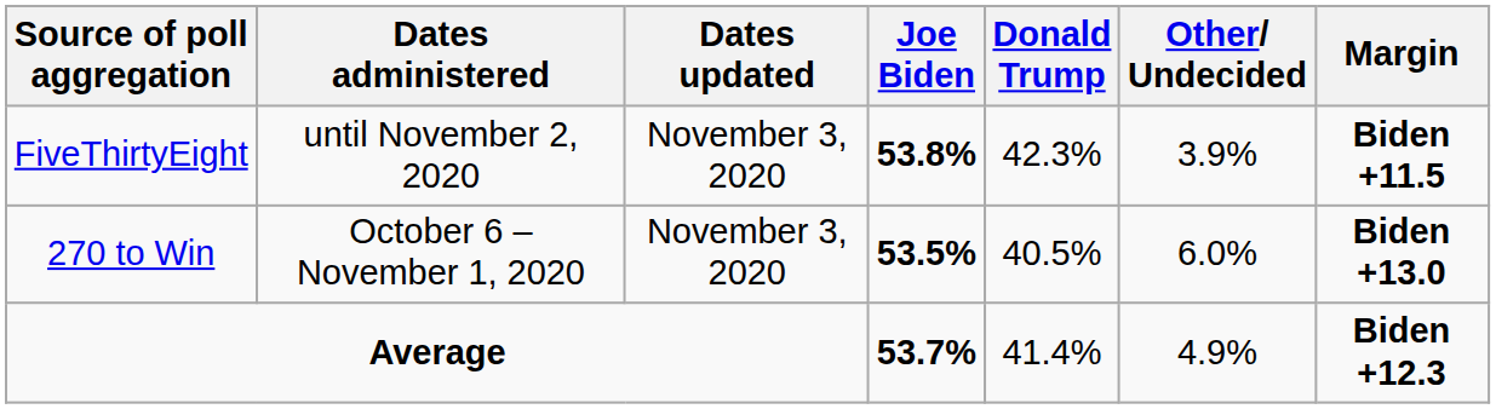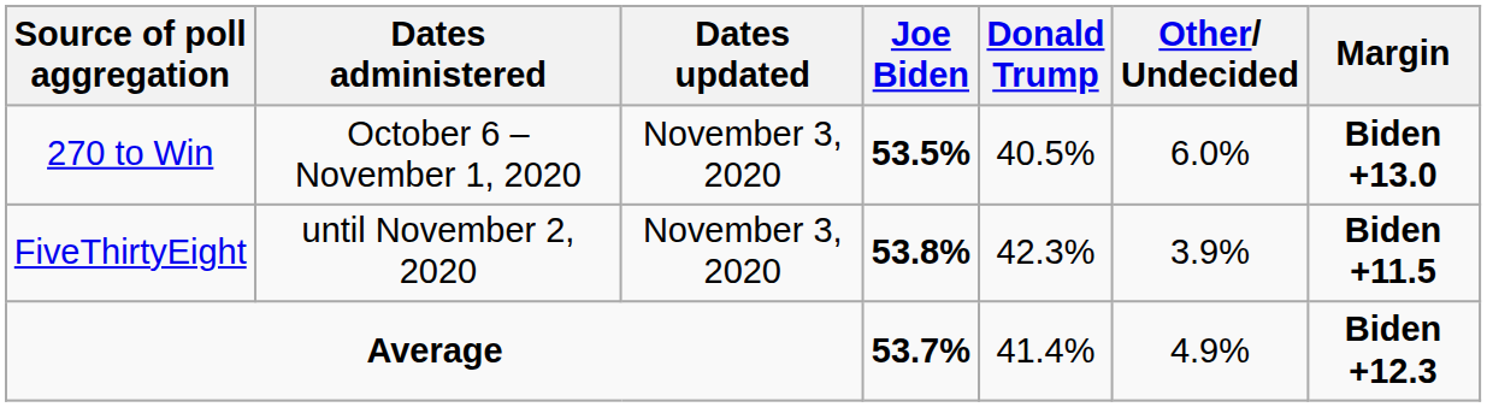 <table class="wikitable sortable" style="text-align:center;font-size:90%;line-height:17px">
 <tr>
 <th>Source of poll<br>aggregation</th>
 <th>Dates<br> administered</th>
 <th>Dates<br> updated</th>
 <th class="unsortable"><a href='#'>Joe<br>Biden</a><br></th>
 <th class="unsortable"><a href='#'>Donald<br>Trump</a><br></th>
 <th class="unsortable"><a href='#'>Other</a>/<br>Undecided<br></th>
 <th>Margin</th>
 </tr>
 <tr>
+<td><a href='#'>270 to Win</a></td>
+<td>October 6 – November 1, 2020</td>
+<td>November 3, 2020</td>
+<td><strong>53.5%</strong></td>
+<td>40.5%</td>
+<td>6.0%</td>
+<td><strong>Biden +13.0</strong><br></td>
+</tr>
+<tr>
 <td><a href='#'>FiveThirtyEight</a></td>
 <td>until November 2, 2020</td>
 <td>November 3, 2020</td>
 <td><strong>53.8%</strong></td>
 <td>42.3%</td>
 <td>3.9%</td>
 <td><strong>Biden +11.5</strong></td>
 </tr>
 <tr>
-<td><a href='#'>270 to Win</a></td>
-<td>October 6 – November 1, 2020</td>
-<td>November 3, 2020</td>
-<td><strong>53.5%</strong></td>
-<td>40.5%</td>
-<td>6.0%</td>
-<td><strong>Biden +13.0</strong><br></td>
-</tr>
-<tr>
 <td colspan="3"><strong>Average</strong></td>
 <td><strong>53.7%</strong></td>
 <td>41.4%</td>
 <td>4.9%</td>
 <td><strong>Biden +12.3</strong></td>
 </tr>
 </table>
